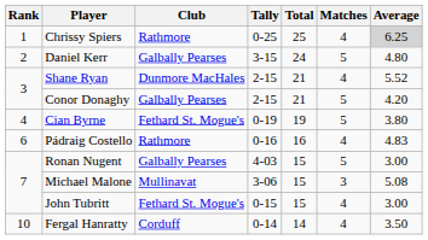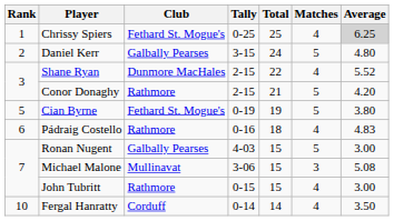 <table class="wikitable">
 <tr>
 <th>Rank</th>
 <th>Player</th>
 <th>Club</th>
 <th>Tally</th>
 <th>Total</th>
 <th>Matches</th>
 <th>Average</th>
 </tr>
 <tr>
 <td rowspan="1" style="text-align:center;">1</td>
 <td>Chrissy Spiers</td>
-<td><a href='#'>Rathmore</a></td>
+<td><a href='#'>Fethard St. Mogue's</a></td>
 <td align=center>0-25</td>
 <td align=center>25</td>
 <td align=center>4</td>
 <td align=center style="background: lightgrey;">6.25</td>
 </tr>
 <tr>
 <td rowspan="1" style="text-align:center;">2</td>
 <td>Daniel Kerr</td>
 <td><a href='#'>Galbally Pearses</a></td>
 <td align=center>3-15</td>
 <td align=center>24</td>
 <td align=center>5</td>
 <td align=center>4.80</td>
 </tr>
 <tr>
 <td rowspan="2" style="text-align:center;">3</td>
 <td><a href='#'>Shane Ryan</a></td>
 <td><a href='#'>Dunmore MacHales</a></td>
 <td align=center>2-15</td>
-<td align=center>21</td>
+<td align=center>22</td>
 <td align=center>4</td>
 <td align=center>5.52</td>
 </tr>
 <tr>
 <td>Conor Donaghy</td>
-<td><a href='#'>Galbally Pearses</a></td>
+<td><a href='#'>Rathmore</a></td>
 <td align=center>2-15</td>
 <td align=center>21</td>
 <td align=center>5</td>
 <td align=center>4.20</td>
 </tr>
 <tr>
-<td rowspan="1" style="text-align:center;">4</td>
+<td rowspan="1" style="text-align:center;">5</td>
 <td><a href='#'>Cian Byrne</a></td>
 <td><a href='#'>Fethard St. Mogue's</a></td>
 <td align=center>0-19</td>
 <td align=center>19</td>
 <td align=center>5</td>
 <td align=center>3.80</td>
 </tr>
 <tr>
 <td rowspan="1" style="text-align:center;">6</td>
 <td>Pádraig Costello</td>
 <td><a href='#'>Rathmore</a></td>
 <td align=center>0-16</td>
-<td align=center>16</td>
+<td align=center>18</td>
 <td align=center>4</td>
 <td align=center>4.83</td>
 </tr>
 <tr>
 <td rowspan="3" style="text-align:center;">7</td>
 <td>Ronan Nugent</td>
 <td><a href='#'>Galbally Pearses</a></td>
 <td align=center>4-03</td>
 <td align=center>15</td>
 <td align=center>5</td>
 <td align=center>3.00</td>
 </tr>
 <tr>
 <td>Michael Malone</td>
 <td><a href='#'>Mullinavat</a></td>
 <td align=center>3-06</td>
 <td align=center>15</td>
 <td align=center>3</td>
 <td align=center>5.08</td>
 </tr>
 <tr>
 <td>John Tubritt</td>
-<td><a href='#'>Fethard St. Mogue's</a></td>
+<td><a href='#'>Rathmore</a></td>
 <td align=center>0-15</td>
 <td align=center>15</td>
 <td align=center>4</td>
 <td align=center>3.00</td>
 </tr>
 <tr>
 <td rowspan="1" style="text-align:center;">10</td>
 <td>Fergal Hanratty</td>
 <td><a href='#'>Corduff</a></td>
 <td align=center>0-14</td>
 <td align=center>14</td>
 <td align=center>4</td>
 <td align=center>3.50</td>
 </tr>
 </table>
